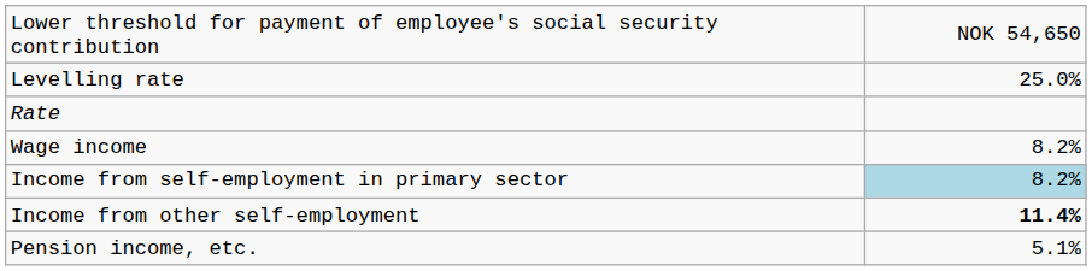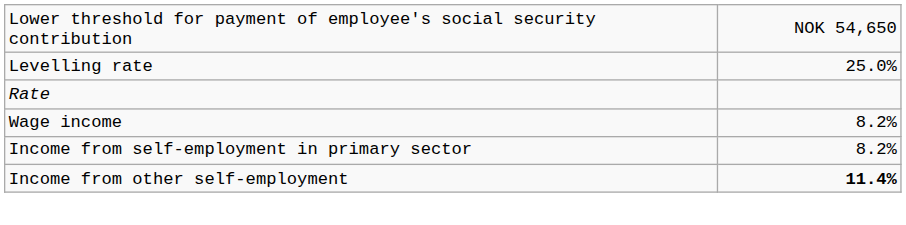 <table class="wikitable">
 <tr>
 <td style="width:400pt; text-align:left;">Lower threshold for payment of employee's social security contribution</td>
 <td style="width:100pt; text-align:right;">NOK 54,650</td>
 </tr>
 <tr>
 <td align=left>Levelling rate</td>
 <td align=right>25.0%</td>
 </tr>
 <tr>
 <td align=left><em>Rate</em></td>
 <td align=right></td>
 </tr>
 <tr>
 <td align=left>Wage income</td>
 <td align=right>8.2%</td>
 </tr>
 <tr>
 <td align=left>Income from self-employment in primary sector</td>
-<td align=right style="background: lightblue;">8.2%</td>
+<td align=right>8.2%</td>
 </tr>
 <tr>
 <td align=left>Income from other self-employment</td>
 <td align=right><strong>11.4%</strong></td>
 </tr>
-<tr>
-<td align=left>Pension income, etc.</td>
-<td align=right>5.1%</td>
-</tr>
 </table>
